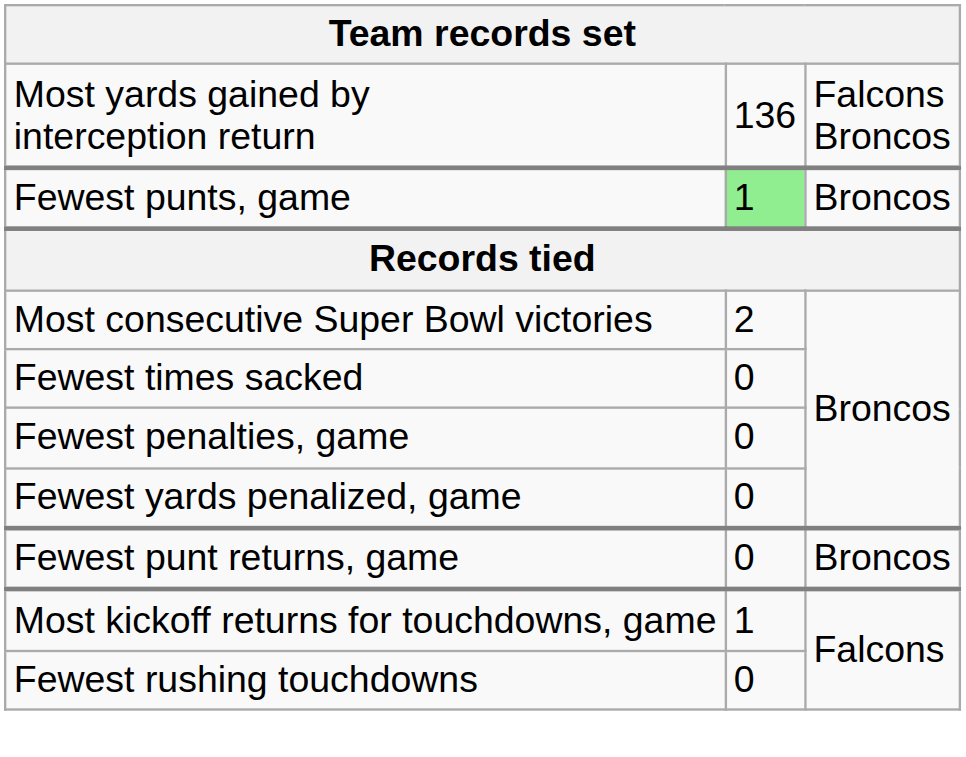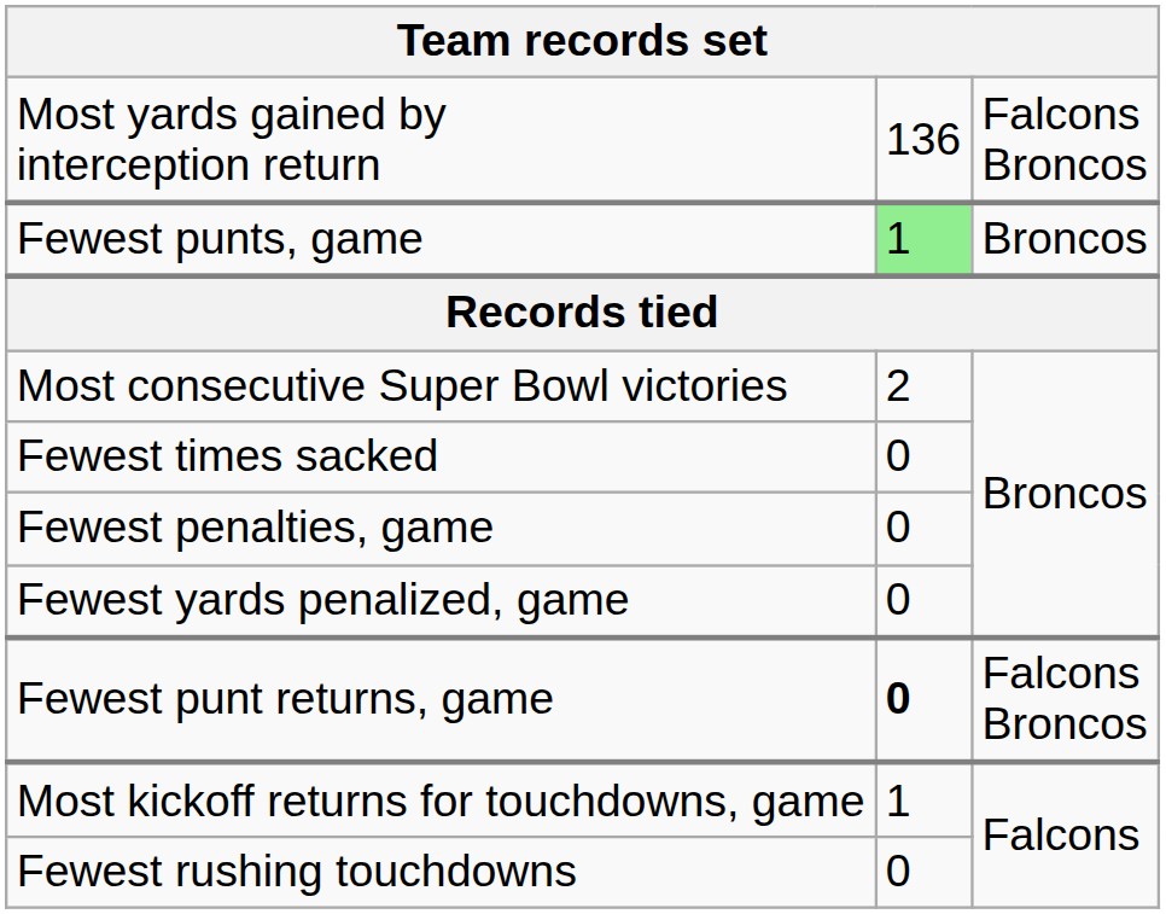 <table class="wikitable">
 <tr>
 <th colspan=3>Team records set</th>
 </tr>
 <tr style="border-bottom: 2px solid gray">
 <td>Most yards gained by <br>interception return</td>
 <td>136</td>
 <td>Falcons<br>Broncos</td>
 </tr>
 <tr style="border-bottom: 2px solid gray">
 <td>Fewest punts, game</td>
 <td style="background: lightgreen;">1</td>
 <td>Broncos</td>
 </tr>
 <tr>
 <th colspan=3>Records tied</th>
 </tr>
 <tr>
 <td>Most consecutive Super Bowl victories</td>
 <td>2</td>
 <td rowspan=4>Broncos</td>
 </tr>
 <tr>
 <td>Fewest times sacked</td>
 <td>0</td>
 </tr>
 <tr>
 <td>Fewest penalties, game</td>
 <td>0</td>
 </tr>
 <tr style="border-bottom: 2px solid gray">
 <td>Fewest yards penalized, game</td>
 <td>0</td>
 </tr>
 <tr style="border-bottom: 2px solid gray">
 <td>Fewest punt returns, game</td>
-<td>0</td>
-<td>Broncos</td>
+<td><strong>0</strong></td>
+<td>Falcons<br>Broncos</td>
 </tr>
 <tr>
 <td>Most kickoff returns for touchdowns, game</td>
 <td>1</td>
 <td rowspan=2>Falcons</td>
 </tr>
 <tr>
 <td>Fewest rushing touchdowns</td>
 <td>0</td>
 </tr>
 </table>
